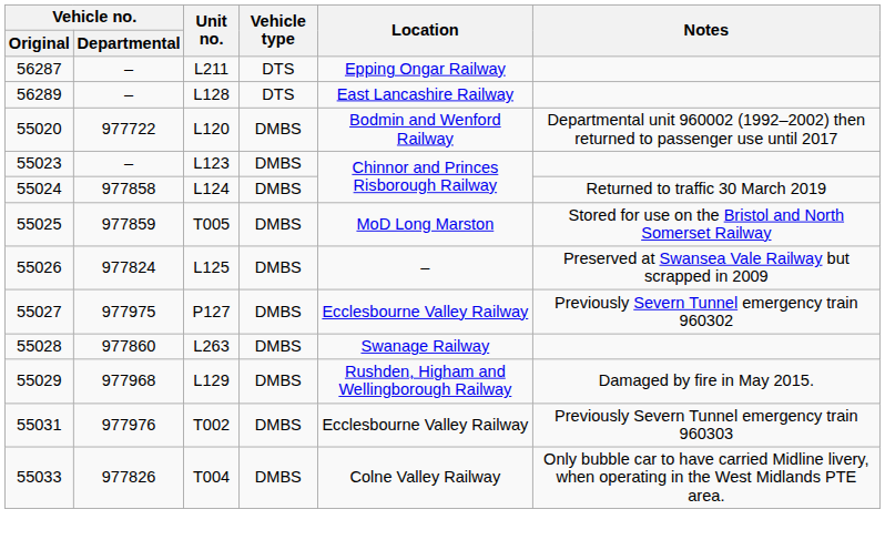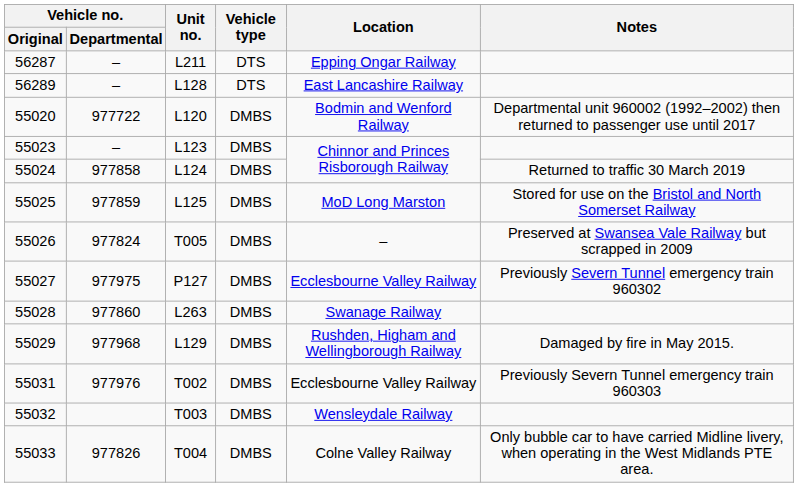 <table class="wikitable" style="text-align: center">
 <tr>
 <th colspan=2>Vehicle no.</th>
 <th rowspan=2>Unit no.</th>
 <th rowspan=2>Vehicle type</th>
 <th rowspan=2>Location</th>
 <th rowspan=2>Notes</th>
 </tr>
 <tr>
 <th>Original</th>
 <th>Departmental</th>
 </tr>
 <tr>
 <td>56287</td>
 <td>–</td>
 <td>L211</td>
 <td>DTS</td>
 <td><a href='#'>Epping Ongar Railway</a></td>
 <td></td>
 </tr>
 <tr>
 <td>56289</td>
 <td>–</td>
 <td>L128</td>
 <td>DTS</td>
 <td><a href='#'>East Lancashire Railway</a></td>
 <td></td>
 </tr>
 <tr>
 <td>55020</td>
 <td>977722</td>
 <td>L120</td>
 <td>DMBS</td>
 <td><a href='#'>Bodmin and Wenford Railway</a></td>
 <td>Departmental unit 960002 (1992–2002) then returned to passenger use until 2017</td>
 </tr>
 <tr>
 <td>55023</td>
 <td>–</td>
 <td>L123</td>
 <td>DMBS</td>
 <td rowspan=2><a href='#'>Chinnor and Princes Risborough Railway</a></td>
 <td></td>
 </tr>
 <tr>
 <td>55024</td>
 <td>977858</td>
 <td>L124</td>
 <td>DMBS</td>
 <td>Returned to traffic 30 March 2019</td>
 </tr>
 <tr>
 <td>55025</td>
 <td>977859</td>
-<td>T005</td>
+<td>L125</td>
 <td>DMBS</td>
 <td><a href='#'>MoD Long Marston</a></td>
 <td>Stored for use on the <a href='#'>Bristol and North Somerset Railway</a></td>
 </tr>
 <tr>
 <td>55026</td>
 <td>977824</td>
-<td>L125</td>
+<td>T005</td>
 <td>DMBS</td>
 <td>–</td>
 <td>Preserved at <a href='#'>Swansea Vale Railway</a> but scrapped in 2009</td>
 </tr>
 <tr>
 <td>55027</td>
 <td>977975</td>
 <td>P127</td>
 <td>DMBS</td>
 <td><a href='#'>Ecclesbourne Valley Railway</a></td>
 <td>Previously <a href='#'>Severn Tunnel</a> emergency train 960302</td>
 </tr>
 <tr>
 <td>55028</td>
 <td>977860</td>
 <td>L263</td>
 <td>DMBS</td>
 <td><a href='#'>Swanage Railway</a></td>
 <td></td>
 </tr>
 <tr>
 <td>55029</td>
 <td>977968</td>
 <td>L129</td>
 <td>DMBS</td>
 <td><a href='#'>Rushden, Higham and Wellingborough Railway</a></td>
 <td>Damaged by fire in May 2015.</td>
 </tr>
 <tr>
 <td>55031</td>
 <td>977976</td>
 <td>T002</td>
 <td>DMBS</td>
 <td>Ecclesbourne Valley Railway</td>
 <td>Previously Severn Tunnel emergency train 960303</td>
 </tr>
 <tr>
+<td>55032</td>
+<td></td>
+<td>T003</td>
+<td>DMBS</td>
+<td><a href='#'>Wensleydale Railway</a></td>
+<td></td>
+</tr>
+<tr>
 <td>55033</td>
 <td>977826</td>
 <td>T004</td>
 <td>DMBS</td>
 <td>Colne Valley Railway</td>
 <td>Only bubble car to have carried Midline livery, when operating in the West Midlands PTE area.</td>
 </tr>
 </table>
